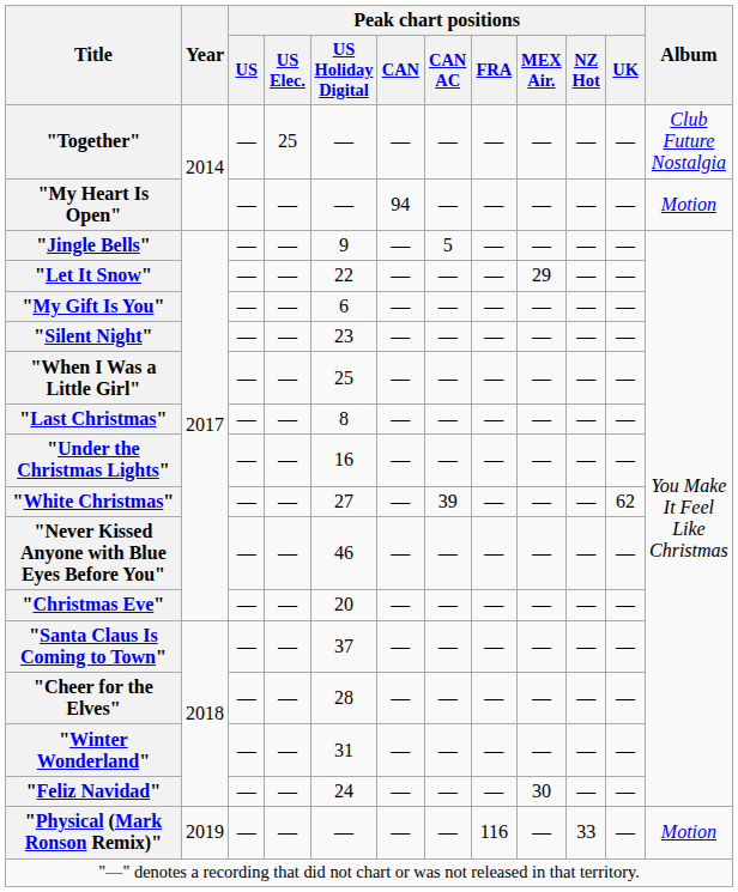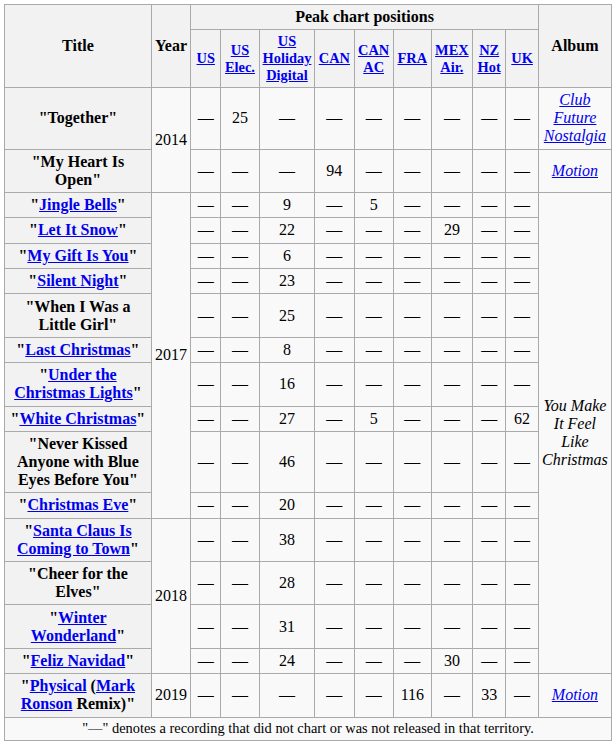 <table class="wikitable plainrowheaders" style="text-align:center;">
 <tr>
 <th scope="col" rowspan="2" style="width:16em;">Title</th>
 <th scope="col" rowspan="2">Year</th>
 <th scope="col" colspan="9">Peak chart positions</th>
 <th scope="col" rowspan="2">Album</th>
 </tr>
 <tr>
 <th scope="col" style="width:2.5em;font-size:90%;"><a href='#'>US</a><br></th>
 <th scope="col" style="width:2.5em;font-size:90%;"><a href='#'>US<br>Elec.</a><br></th>
 <th scope="col" style="width:2.5em;font-size:90%;"><a href='#'>US<br>Holiday<br>Digital</a><br></th>
 <th scope="col" style="width:2.5em;font-size:90%;"><a href='#'>CAN</a><br></th>
 <th scope="col" style="width:2.5em;font-size:90%;"><a href='#'>CAN<br>AC</a><br></th>
 <th scope="col" style="width:2.5em;font-size:90%;"><a href='#'>FRA</a><br></th>
 <th scope="col" style="width:2.5em;font-size:90%;"><a href='#'>MEX<br>Air.</a><br></th>
 <th scope="col" style="width:2.5em;font-size:90%;"><a href='#'>NZ<br>Hot</a><br></th>
 <th scope="col" style="width:2.5em;font-size:90%;"><a href='#'>UK</a><br></th>
 </tr>
 <tr>
 <th scope="row">"Together"<br></th>
 <td rowspan="2">2014</td>
 <td>—</td>
 <td>25</td>
 <td>—</td>
 <td>—</td>
 <td>—</td>
 <td>—</td>
 <td>—</td>
 <td>—</td>
 <td>—</td>
 <td><em><a href='#'>Club Future Nostalgia</a></em></td>
 </tr>
 <tr>
 <th scope="row">"My Heart Is Open"<br></th>
 <td>—</td>
 <td>—</td>
 <td>—</td>
 <td>94</td>
 <td>—</td>
 <td>—</td>
 <td>—</td>
 <td>—</td>
 <td>—</td>
 <td><em><a href='#'>Motion</a></em></td>
 </tr>
 <tr>
 <th scope="row">"<a href='#'>Jingle Bells</a>"</th>
 <td rowspan="10">2017</td>
 <td>—</td>
 <td>—</td>
 <td>9</td>
 <td>—</td>
 <td>5</td>
 <td>—</td>
 <td>—</td>
 <td>—</td>
 <td>—</td>
 <td rowspan="14"><em>You Make It Feel Like Christmas</em></td>
 </tr>
 <tr>
 <th scope="row">"<a href='#'>Let It Snow</a>"</th>
 <td>—</td>
 <td>—</td>
 <td>22</td>
 <td>—</td>
 <td>—</td>
 <td>—</td>
 <td>29</td>
 <td>—</td>
 <td>—</td>
 </tr>
 <tr>
 <th scope="row">"<a href='#'>My Gift Is You</a>"</th>
 <td>—</td>
 <td>—</td>
 <td>6</td>
 <td>—</td>
 <td>—</td>
 <td>—</td>
 <td>—</td>
 <td>—</td>
 <td>—</td>
 </tr>
 <tr>
 <th scope="row">"<a href='#'>Silent Night</a>"</th>
 <td>—</td>
 <td>—</td>
 <td>23</td>
 <td>—</td>
 <td>—</td>
 <td>—</td>
 <td>—</td>
 <td>—</td>
 <td>—</td>
 </tr>
 <tr>
 <th scope="row">"When I Was a Little Girl"</th>
 <td>—</td>
 <td>—</td>
 <td>25</td>
 <td>—</td>
 <td>—</td>
 <td>—</td>
 <td>—</td>
 <td>—</td>
 <td>—</td>
 </tr>
 <tr>
 <th scope="row">"<a href='#'>Last Christmas</a>"</th>
 <td>—</td>
 <td>—</td>
 <td>8</td>
 <td>—</td>
 <td>—</td>
 <td>—</td>
 <td>—</td>
 <td>—</td>
 <td>—</td>
 </tr>
 <tr>
 <th scope="row">"<a href='#'>Under the Christmas Lights</a>"</th>
 <td>—</td>
 <td>—</td>
 <td>16</td>
 <td>—</td>
 <td>—</td>
 <td>—</td>
 <td>—</td>
 <td>—</td>
 <td>—</td>
 </tr>
 <tr>
 <th scope="row">"<a href='#'>White Christmas</a>"</th>
 <td>—</td>
 <td>—</td>
 <td>27</td>
 <td>—</td>
-<td>39</td>
+<td>5</td>
 <td>—</td>
 <td>—</td>
 <td>—</td>
 <td>62</td>
 </tr>
 <tr>
 <th scope="row">"Never Kissed Anyone with Blue Eyes Before You"</th>
 <td>—</td>
 <td>—</td>
 <td>46</td>
 <td>—</td>
 <td>—</td>
 <td>—</td>
 <td>—</td>
 <td>—</td>
 <td>—</td>
 </tr>
 <tr>
 <th scope="row">"<a href='#'>Christmas Eve</a>"</th>
 <td>—</td>
 <td>—</td>
 <td>20</td>
 <td>—</td>
 <td>—</td>
 <td>—</td>
 <td>—</td>
 <td>—</td>
 <td>—</td>
 </tr>
 <tr>
 <th scope="row">"<a href='#'>Santa Claus Is Coming to Town</a>"</th>
 <td rowspan="4">2018</td>
 <td>—</td>
 <td>—</td>
-<td>37</td>
+<td>38</td>
 <td>—</td>
 <td>—</td>
 <td>—</td>
 <td>—</td>
 <td>—</td>
 <td>—</td>
 </tr>
 <tr>
 <th scope="row">"Cheer for the Elves"</th>
 <td>—</td>
 <td>—</td>
 <td>28</td>
 <td>—</td>
 <td>—</td>
 <td>—</td>
 <td>—</td>
 <td>—</td>
 <td>—</td>
 </tr>
 <tr>
 <th scope="row">"<a href='#'>Winter Wonderland</a>"</th>
 <td>—</td>
 <td>—</td>
 <td>31</td>
 <td>—</td>
 <td>—</td>
 <td>—</td>
 <td>—</td>
 <td>—</td>
 <td>—</td>
 </tr>
 <tr>
 <th scope="row">"<a href='#'>Feliz Navidad</a>"<br></th>
 <td>—</td>
 <td>—</td>
 <td>24</td>
 <td>—</td>
 <td>—</td>
 <td>—</td>
 <td>30</td>
 <td>—</td>
 <td>—</td>
 </tr>
 <tr>
 <th scope="row">"<a href='#'>Physical</a> (<a href='#'>Mark Ronson</a> Remix)"<br></th>
 <td>2019</td>
 <td>—</td>
 <td>—</td>
 <td>—</td>
 <td>—</td>
 <td>—</td>
 <td>116</td>
 <td>—</td>
 <td>33</td>
 <td>—</td>
 <td><em><a href='#'>Motion</a></em></td>
 </tr>
 <tr>
 <td colspan="12" style="font-size:90%">"—" denotes a recording that did not chart or was not released in that territory.</td>
 </tr>
 </table>
